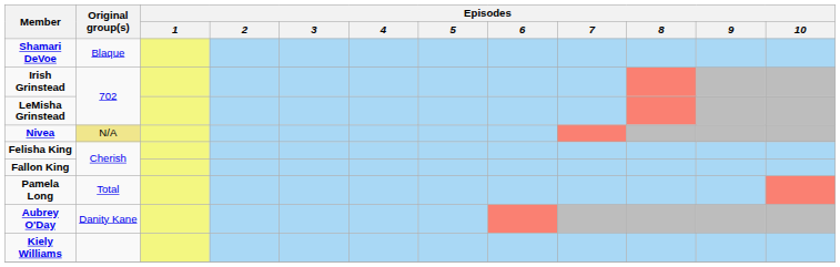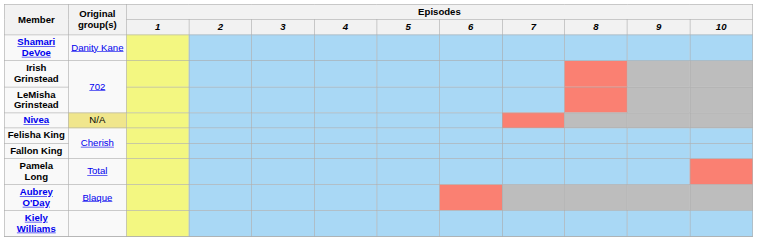 <table class="wikitable sortable" style="text-align:center;">
 <tr>
 <th scope="col" rowspan="2" width="5%">Member</th>
 <th scope="col" rowspan="2" width="5%">Original group(s)</th>
 <th colspan="10" style="text-align:center;">Episodes</th>
 </tr>
 <tr>
 <th style="text-align:center; width:6%;"><em>1</em></th>
 <th style="text-align:center; width:6%;"><em>2</em></th>
 <th style="text-align:center; width:6%;"><em>3</em></th>
 <th style="text-align:center; width:6%;"><em>4</em></th>
 <th style="text-align:center; width:6%;"><em>5</em></th>
 <th style="text-align:center; width:6%;"><em>6</em></th>
 <th style="text-align:center; width:6%;"><em>7</em></th>
 <th style="text-align:center; width:6%;"><em>8</em></th>
 <th style="text-align:center; width:6%;"><em>9</em></th>
 <th style="text-align:center; width:6%;"><em>10</em></th>
 </tr>
 <tr>
 <td scope="row"><strong><a href='#'>Shamari DeVoe</a></strong></td>
-<td><a href='#'>Blaque</a></td>
+<td><a href='#'>Danity Kane</a></td>
 <td style="background:#F3F781;"></td>
 <td style="background:#A9D8F5;"></td>
 <td style="background:#A9D8F5;"></td>
 <td style="background:#A9D8F5;"></td>
 <td style="background:#A9D8F5;"></td>
 <td style="background:#A9D8F5;"></td>
 <td style="background:#A9D8F5;"></td>
 <td style="background:#A9D8F5;"></td>
 <td style="background:#A9D8F5;"></td>
 <td style="background:#A9D8F5;"></td>
 </tr>
 <tr>
 <td scope="row"><strong>Irish Grinstead</strong></td>
 <td rowspan="2"><a href='#'>702</a></td>
 <td style="background:#F3F781;"></td>
 <td style="background:#A9D8F5;"></td>
 <td style="background:#A9D8F5;"></td>
 <td style="background:#A9D8F5;"></td>
 <td style="background:#A9D8F5;"></td>
 <td style="background:#A9D8F5;"></td>
 <td style="background:#A9D8F5;"></td>
 <td style="background:#FA8072;"></td>
 <td style="background:#BDBDBD;"></td>
 <td style="background:#BDBDBD;"></td>
 </tr>
 <tr>
 <td scope="row"><strong>LeMisha Grinstead</strong></td>
 <td style="background:#F3F781;"></td>
 <td style="background:#A9D8F5;"></td>
 <td style="background:#A9D8F5;"></td>
 <td style="background:#A9D8F5;"></td>
 <td style="background:#A9D8F5;"></td>
 <td style="background:#A9D8F5;"></td>
 <td style="background:#A9D8F5;"></td>
 <td style="background:#FA8072;"></td>
 <td style="background:#BDBDBD;"></td>
 <td style="background:#BDBDBD;"></td>
 </tr>
 <tr>
 <td scope="row"><strong><a href='#'>Nivea</a></strong></td>
 <td style="background: khaki;">N/A</td>
 <td style="background:#F3F781;"></td>
 <td style="background:#A9D8F5;"></td>
 <td style="background:#A9D8F5;"></td>
 <td style="background:#A9D8F5;"></td>
 <td style="background:#A9D8F5;"></td>
 <td style="background:#A9D8F5;"></td>
 <td style="background:#FA8072;"></td>
 <td style="background:#BDBDBD;"></td>
 <td style="background:#BDBDBD;"></td>
 <td style="background:#BDBDBD;"></td>
 </tr>
 <tr>
 <td scope="row"><strong>Felisha King</strong></td>
 <td rowspan="2"><a href='#'>Cherish</a></td>
 <td style="background:#F3F781;"></td>
 <td style="background:#A9D8F5;"></td>
 <td style="background:#A9D8F5;"></td>
 <td style="background:#A9D8F5;"></td>
 <td style="background:#A9D8F5;"></td>
 <td style="background:#A9D8F5;"></td>
 <td style="background:#A9D8F5;"></td>
 <td style="background:#A9D8F5;"></td>
 <td style="background:#A9D8F5;"></td>
 <td style="background:#A9D8F5;"></td>
 </tr>
 <tr>
 <td scope="row"><strong>Fallon King</strong></td>
 <td style="background:#F3F781;"></td>
 <td style="background:#A9D8F5;"></td>
 <td style="background:#A9D8F5;"></td>
 <td style="background:#A9D8F5;"></td>
 <td style="background:#A9D8F5;"></td>
 <td style="background:#A9D8F5;"></td>
 <td style="background:#A9D8F5;"></td>
 <td style="background:#A9D8F5;"></td>
 <td style="background:#A9D8F5;"></td>
 <td style="background:#A9D8F5;"></td>
 </tr>
 <tr>
 <td scope="row"><strong>Pamela Long</strong></td>
 <td><a href='#'>Total</a></td>
 <td style="background:#F3F781;"></td>
 <td style="background:#A9D8F5;"></td>
 <td style="background:#A9D8F5;"></td>
 <td style="background:#A9D8F5;"></td>
 <td style="background:#A9D8F5;"></td>
 <td style="background:#A9D8F5;"></td>
 <td style="background:#A9D8F5;"></td>
 <td style="background:#A9D8F5;"></td>
 <td style="background:#A9D8F5;"></td>
 <td style="background:#FA8072;"></td>
 </tr>
 <tr>
 <td scope="row"><strong><a href='#'>Aubrey O'Day</a></strong></td>
-<td><a href='#'>Danity Kane</a></td>
+<td><a href='#'>Blaque</a></td>
 <td style="background:#F3F781;"></td>
 <td style="background:#A9D8F5;"></td>
 <td style="background:#A9D8F5;"></td>
 <td style="background:#A9D8F5;"></td>
 <td style="background:#A9D8F5;"></td>
 <td style="background:#FA8072;"></td>
 <td style="background:#BDBDBD;"></td>
 <td style="background:#BDBDBD;"></td>
 <td style="background:#BDBDBD;"></td>
 <td style="background:#BDBDBD;"></td>
 </tr>
 <tr>
 <td scope="row"><strong><a href='#'>Kiely Williams</a></strong></td>
 <td></td>
 <td style="background:#F3F781;"></td>
 <td style="background:#A9D8F5;"></td>
 <td style="background:#A9D8F5;"></td>
 <td style="background:#A9D8F5;"></td>
 <td style="background:#A9D8F5;"></td>
 <td style="background:#A9D8F5;"></td>
 <td style="background:#A9D8F5;"></td>
 <td style="background:#A9D8F5;"></td>
 <td style="background:#A9D8F5;"></td>
 <td style="background:#A9D8F5;"></td>
 </tr>
 <tr>
 </tr>
 </table>
